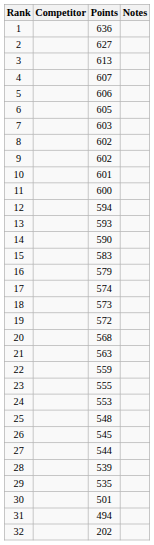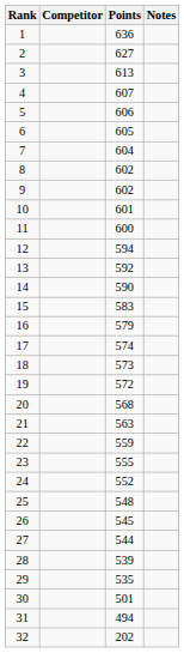 <table class=wikitable>
 <tr>
 <th>Rank</th>
 <th>Competitor</th>
 <th>Points</th>
 <th>Notes</th>
 </tr>
 <tr align=center>
 <td>1</td>
 <td align=left></td>
 <td>636</td>
 <td></td>
 </tr>
 <tr align=center>
 <td>2</td>
 <td align=left></td>
 <td>627</td>
 <td></td>
 </tr>
 <tr align=center>
 <td>3</td>
 <td align=left></td>
 <td>613</td>
 <td></td>
 </tr>
 <tr align=center>
 <td>4</td>
 <td align=left></td>
 <td>607</td>
 <td></td>
 </tr>
 <tr align=center>
 <td>5</td>
 <td align=left></td>
 <td>606</td>
 <td></td>
 </tr>
 <tr align=center>
 <td>6</td>
 <td align=left></td>
 <td>605</td>
 <td></td>
 </tr>
 <tr align=center>
 <td>7</td>
 <td align=left></td>
-<td>603</td>
+<td>604</td>
 <td></td>
 </tr>
 <tr align=center>
 <td>8</td>
 <td align=left></td>
 <td>602</td>
 <td></td>
 </tr>
 <tr align=center>
 <td>9</td>
 <td align=left></td>
 <td>602</td>
 <td></td>
 </tr>
 <tr align=center>
 <td>10</td>
 <td align=left></td>
 <td>601</td>
 <td></td>
 </tr>
 <tr align=center>
 <td>11</td>
 <td align=left></td>
 <td>600</td>
 <td></td>
 </tr>
 <tr align=center>
 <td>12</td>
 <td align=left></td>
 <td>594</td>
 <td></td>
 </tr>
 <tr align=center>
 <td>13</td>
 <td align=left></td>
-<td>593</td>
+<td>592</td>
 <td></td>
 </tr>
 <tr align=center>
 <td>14</td>
 <td align=left></td>
 <td>590</td>
 <td></td>
 </tr>
 <tr align=center>
 <td>15</td>
 <td align=left></td>
 <td>583</td>
 <td></td>
 </tr>
 <tr align=center>
 <td>16</td>
 <td align=left></td>
 <td>579</td>
 <td></td>
 </tr>
 <tr align=center>
 <td>17</td>
 <td align=left></td>
 <td>574</td>
 <td></td>
 </tr>
 <tr align=center>
 <td>18</td>
 <td align=left></td>
 <td>573</td>
 <td></td>
 </tr>
 <tr align=center>
 <td>19</td>
 <td align=left></td>
 <td>572</td>
 <td></td>
 </tr>
 <tr align=center>
 <td>20</td>
 <td align=left></td>
 <td>568</td>
 <td></td>
 </tr>
 <tr align=center>
 <td>21</td>
 <td align=left></td>
 <td>563</td>
 <td></td>
 </tr>
 <tr align=center>
 <td>22</td>
 <td align=left></td>
 <td>559</td>
 <td></td>
 </tr>
 <tr align=center>
 <td>23</td>
 <td align=left></td>
 <td>555</td>
 <td></td>
 </tr>
 <tr align=center>
 <td>24</td>
 <td align=left></td>
-<td>553</td>
+<td>552</td>
 <td></td>
 </tr>
 <tr align=center>
 <td>25</td>
 <td align=left></td>
 <td>548</td>
 <td></td>
 </tr>
 <tr align=center>
 <td>26</td>
 <td align=left></td>
 <td>545</td>
 <td></td>
 </tr>
 <tr align=center>
 <td>27</td>
 <td align=left></td>
 <td>544</td>
 <td></td>
 </tr>
 <tr align=center>
 <td>28</td>
 <td align=left></td>
 <td>539</td>
 <td></td>
 </tr>
 <tr align=center>
 <td>29</td>
 <td align=left></td>
 <td>535</td>
 <td></td>
 </tr>
 <tr align=center>
 <td>30</td>
 <td align=left></td>
 <td>501</td>
 <td></td>
 </tr>
 <tr align=center>
 <td>31</td>
 <td align=left></td>
 <td>494</td>
 <td></td>
 </tr>
 <tr align=center>
 <td>32</td>
 <td align=left></td>
 <td>202</td>
 <td></td>
 </tr>
 </table>
